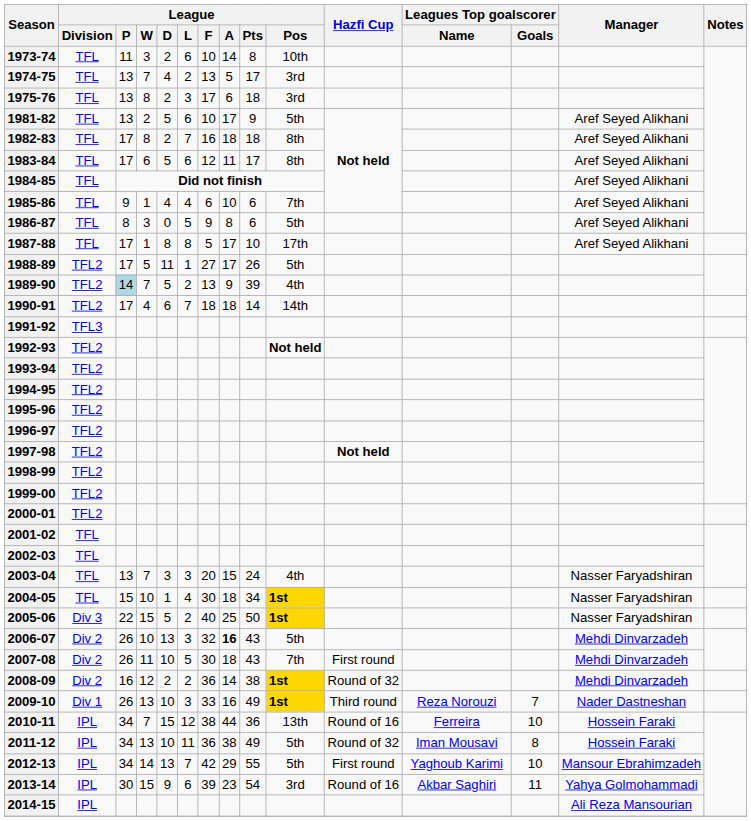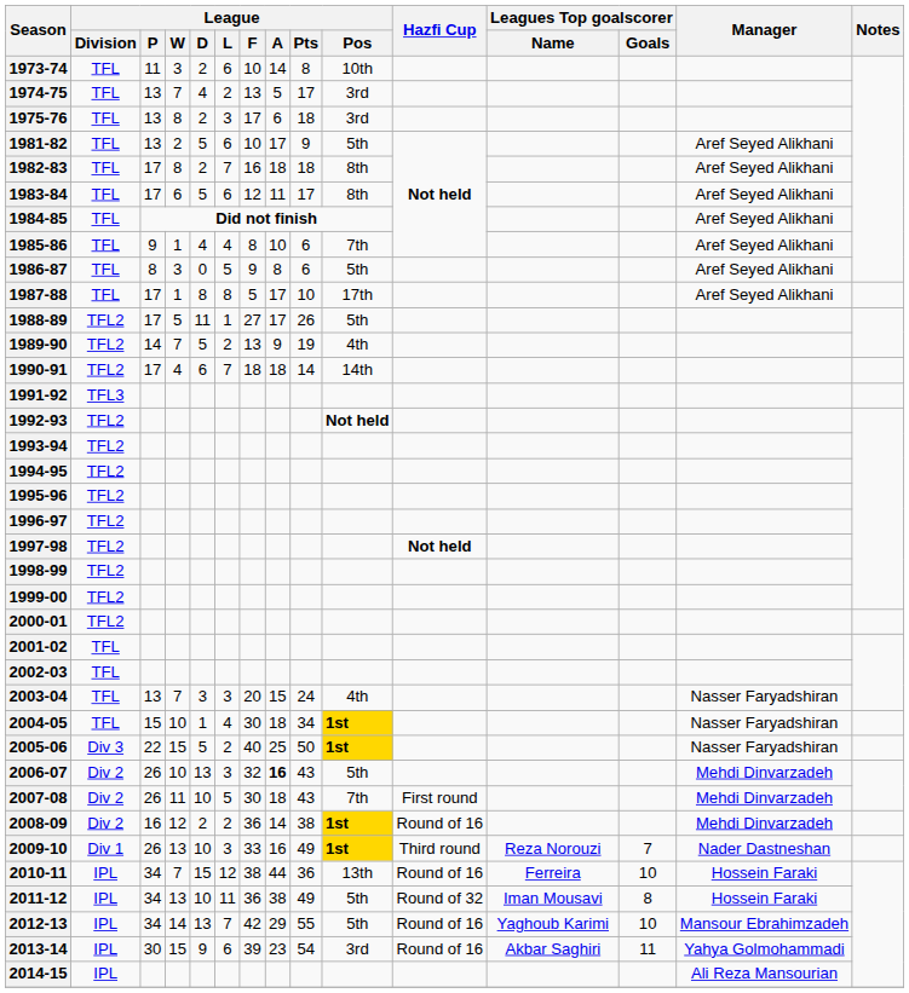 <table class="wikitable" style="text-align: center">
 <tr>
 <th rowspan=2>Season</th>
 <th colspan=9>League</th>
 <th rowspan=2><a href='#'>Hazfi Cup</a></th>
 <th colspan=2>Leagues Top goalscorer</th>
 <th rowspan=2>Manager</th>
 <th rowspan=2>Notes</th>
 </tr>
 <tr>
 <th>Division</th>
 <th>P</th>
 <th>W</th>
 <th>D</th>
 <th>L</th>
 <th>F</th>
 <th>A</th>
 <th>Pts</th>
 <th>Pos</th>
 <th>Name</th>
 <th>Goals</th>
 </tr>
 <tr>
 <th>1973-74</th>
 <td><a href='#'>TFL</a></td>
 <td>11</td>
 <td>3</td>
 <td>2</td>
 <td>6</td>
 <td>10</td>
 <td>14</td>
 <td>8</td>
 <td>10th</td>
 <td></td>
 <td align=left></td>
 <td></td>
 <td></td>
 <td rowspan="9"></td>
 </tr>
 <tr>
 <th>1974-75</th>
 <td><a href='#'>TFL</a></td>
 <td>13</td>
 <td>7</td>
 <td>4</td>
 <td>2</td>
 <td>13</td>
 <td>5</td>
 <td>17</td>
 <td>3rd</td>
 <td></td>
 <td align=left></td>
 <td></td>
 <td></td>
 </tr>
 <tr>
 <th>1975-76</th>
 <td><a href='#'>TFL</a></td>
 <td>13</td>
 <td>8</td>
 <td>2</td>
 <td>3</td>
 <td>17</td>
 <td>6</td>
 <td>18</td>
 <td>3rd</td>
 <td></td>
 <td align=left></td>
 <td></td>
 <td></td>
 </tr>
 <tr>
 <th>1981-82</th>
 <td><a href='#'>TFL</a></td>
 <td>13</td>
 <td>2</td>
 <td>5</td>
 <td>6</td>
 <td>10</td>
 <td>17</td>
 <td>9</td>
 <td>5th</td>
 <td rowspan="5"><strong>Not held</strong></td>
 <td align=left></td>
 <td></td>
 <td>Aref Seyed Alikhani</td>
 </tr>
 <tr>
 <th>1982-83</th>
 <td><a href='#'>TFL</a></td>
 <td>17</td>
 <td>8</td>
 <td>2</td>
 <td>7</td>
 <td>16</td>
 <td>18</td>
 <td>18</td>
 <td>8th</td>
 <td align=left></td>
 <td></td>
 <td>Aref Seyed Alikhani</td>
 </tr>
 <tr>
 <th>1983-84</th>
 <td><a href='#'>TFL</a></td>
 <td>17</td>
 <td>6</td>
 <td>5</td>
 <td>6</td>
 <td>12</td>
 <td>11</td>
 <td>17</td>
 <td>8th</td>
 <td align=left></td>
 <td></td>
 <td>Aref Seyed Alikhani</td>
 </tr>
 <tr>
 <th>1984-85</th>
 <td><a href='#'>TFL</a></td>
 <td colspan=8><strong>Did not finish</strong></td>
 <td align=left></td>
 <td></td>
 <td>Aref Seyed Alikhani</td>
 </tr>
 <tr>
 <th>1985-86</th>
 <td><a href='#'>TFL</a></td>
 <td>9</td>
 <td>1</td>
 <td>4</td>
 <td>4</td>
-<td>6</td>
+<td>8</td>
 <td>10</td>
 <td>6</td>
 <td>7th</td>
 <td></td>
 <td align=left></td>
 <td>Aref Seyed Alikhani</td>
 </tr>
 <tr>
 <th>1986-87</th>
 <td><a href='#'>TFL</a></td>
 <td>8</td>
 <td>3</td>
 <td>0</td>
 <td>5</td>
 <td>9</td>
 <td>8</td>
 <td>6</td>
 <td>5th</td>
 <td></td>
 <td></td>
 <td></td>
 <td>Aref Seyed Alikhani</td>
 </tr>
 <tr>
 <th>1987-88</th>
 <td><a href='#'>TFL</a></td>
 <td>17</td>
 <td>1</td>
 <td>8</td>
 <td>8</td>
 <td>5</td>
 <td>17</td>
 <td>10</td>
 <td>17th</td>
 <td></td>
 <td></td>
 <td align=left></td>
 <td>Aref Seyed Alikhani</td>
 <td></td>
 </tr>
 <tr>
 <th>1988-89</th>
 <td><a href='#'>TFL2</a></td>
 <td>17</td>
 <td>5</td>
 <td>11</td>
 <td>1</td>
 <td>27</td>
 <td>17</td>
 <td>26</td>
 <td>5th</td>
 <td></td>
 <td></td>
 <td></td>
 <td align=left></td>
 <td rowspan="2"></td>
 </tr>
 <tr>
 <th>1989-90</th>
 <td><a href='#'>TFL2</a></td>
-<td style="background: lightblue;">14</td>
+<td>14</td>
 <td>7</td>
 <td>5</td>
 <td>2</td>
 <td>13</td>
 <td>9</td>
-<td>39</td>
+<td>19</td>
 <td>4th</td>
 <td></td>
 <td></td>
 <td></td>
 <td></td>
 </tr>
 <tr>
 <th>1990-91</th>
 <td><a href='#'>TFL2</a></td>
 <td>17</td>
 <td>4</td>
 <td>6</td>
 <td>7</td>
 <td>18</td>
 <td>18</td>
 <td>14</td>
 <td>14th</td>
 <td></td>
 <td></td>
 <td></td>
 <td></td>
 <td></td>
 </tr>
 <tr>
 <th>1991-92</th>
 <td><a href='#'>TFL3</a></td>
 <td></td>
 <td></td>
 <td></td>
 <td></td>
 <td></td>
 <td></td>
 <td></td>
 <td></td>
 <td></td>
 <td></td>
 <td align=left></td>
 <td></td>
 <td></td>
 </tr>
 <tr>
 <th>1992-93</th>
 <td><a href='#'>TFL2</a></td>
 <td></td>
 <td></td>
 <td></td>
 <td></td>
 <td></td>
 <td></td>
 <td></td>
 <td><strong>Not held</strong></td>
 <td></td>
 <td></td>
 <td></td>
 <td></td>
 <td rowspan="8"></td>
 </tr>
 <tr>
 <th>1993-94</th>
 <td><a href='#'>TFL2</a></td>
 <td></td>
 <td></td>
 <td></td>
 <td></td>
 <td></td>
 <td></td>
 <td></td>
 <td align=left></td>
 <td></td>
 <td align=left></td>
 <td></td>
 <td></td>
 </tr>
 <tr>
 <th>1994-95</th>
 <td><a href='#'>TFL2</a></td>
 <td></td>
 <td></td>
 <td></td>
 <td></td>
 <td></td>
 <td></td>
 <td></td>
 <td></td>
 <td align=left></td>
 <td></td>
 <td align=left></td>
 <td></td>
 </tr>
 <tr>
 <th>1995-96</th>
 <td><a href='#'>TFL2</a></td>
 <td></td>
 <td></td>
 <td></td>
 <td></td>
 <td></td>
 <td></td>
 <td></td>
 <td></td>
 <td align=left></td>
 <td></td>
 <td align=left></td>
 <td></td>
 </tr>
 <tr>
 <th>1996-97</th>
 <td><a href='#'>TFL2</a></td>
 <td></td>
 <td></td>
 <td></td>
 <td></td>
 <td></td>
 <td></td>
 <td></td>
 <td></td>
 <td align=left></td>
 <td></td>
 <td align=left></td>
 <td></td>
 </tr>
 <tr>
 <th>1997-98</th>
 <td><a href='#'>TFL2</a></td>
 <td></td>
 <td></td>
 <td></td>
 <td></td>
 <td></td>
 <td></td>
 <td></td>
 <td></td>
 <td><strong>Not held</strong></td>
 <td align=left></td>
 <td align=left></td>
 <td></td>
 </tr>
 <tr>
 <th>1998-99</th>
 <td><a href='#'>TFL2</a></td>
 <td></td>
 <td></td>
 <td></td>
 <td></td>
 <td></td>
 <td></td>
 <td></td>
 <td></td>
 <td></td>
 <td align=left></td>
 <td align=left></td>
 <td align=left></td>
 </tr>
 <tr>
 <th>1999-00</th>
 <td><a href='#'>TFL2</a></td>
 <td></td>
 <td></td>
 <td></td>
 <td></td>
 <td></td>
 <td></td>
 <td></td>
 <td></td>
 <td></td>
 <td align=left></td>
 <td align=left></td>
 <td align=left></td>
 </tr>
 <tr>
 <th>2000-01</th>
 <td><a href='#'>TFL2</a></td>
 <td></td>
 <td></td>
 <td></td>
 <td></td>
 <td></td>
 <td></td>
 <td></td>
 <td></td>
 <td></td>
 <td align=left></td>
 <td align=left></td>
 <td align=left></td>
 <td></td>
 </tr>
 <tr>
 <th>2001-02</th>
 <td><a href='#'>TFL</a></td>
 <td></td>
 <td></td>
 <td></td>
 <td></td>
 <td></td>
 <td></td>
 <td></td>
 <td></td>
 <td></td>
 <td></td>
 <td align=left></td>
 <td align=left></td>
 <td rowspan="3"></td>
 </tr>
 <tr>
 <th>2002-03</th>
 <td><a href='#'>TFL</a></td>
 <td></td>
 <td></td>
 <td></td>
 <td></td>
 <td></td>
 <td></td>
 <td></td>
 <td></td>
 <td></td>
 <td align=left></td>
 <td align=left></td>
 </tr>
 <tr>
 <th>2003-04</th>
 <td><a href='#'>TFL</a></td>
 <td>13</td>
 <td>7</td>
 <td>3</td>
 <td>3</td>
 <td>20</td>
 <td>15</td>
 <td>24</td>
 <td>4th</td>
 <td></td>
 <td align=left></td>
 <td align=left></td>
 <td>Nasser Faryadshiran</td>
 </tr>
 <tr>
 <th>2004-05</th>
 <td><a href='#'>TFL</a></td>
 <td>15</td>
 <td>10</td>
 <td>1</td>
 <td>4</td>
 <td>30</td>
 <td>18</td>
 <td>34</td>
 <td align=left bgcolor=gold><strong>1st</strong></td>
 <td></td>
 <td align=left></td>
 <td align=left></td>
 <td>Nasser Faryadshiran</td>
 <td></td>
 </tr>
 <tr>
 <th>2005-06</th>
 <td><a href='#'>Div 3</a></td>
 <td>22</td>
 <td>15</td>
 <td>5</td>
 <td>2</td>
 <td>40</td>
 <td>25</td>
 <td>50</td>
 <td align=left bgcolor=gold><strong>1st</strong></td>
 <td></td>
 <td align=left></td>
 <td align=left></td>
 <td>Nasser Faryadshiran</td>
 <td></td>
 </tr>
 <tr>
 <th>2006-07</th>
 <td><a href='#'>Div 2</a></td>
 <td>26</td>
 <td>10</td>
 <td>13</td>
 <td>3</td>
 <td>32</td>
 <td><strong>16</strong></td>
 <td>43</td>
 <td>5th</td>
 <td align=left></td>
 <td align=left></td>
 <td align=left></td>
 <td><a href='#'>Mehdi Dinvarzadeh</a></td>
 <td rowspan="2"></td>
 </tr>
 <tr>
 <th>2007-08</th>
 <td><a href='#'>Div 2</a></td>
 <td>26</td>
 <td>11</td>
 <td>10</td>
 <td>5</td>
 <td>30</td>
 <td>18</td>
 <td>43</td>
 <td>7th</td>
 <td>First round</td>
 <td align=left></td>
 <td align=left></td>
 <td><a href='#'>Mehdi Dinvarzadeh</a></td>
 </tr>
 <tr>
 <th>2008-09</th>
 <td><a href='#'>Div 2</a></td>
 <td>16</td>
 <td>12</td>
 <td>2</td>
 <td>2</td>
 <td>36</td>
 <td>14</td>
 <td>38</td>
 <td align=left bgcolor=gold><strong>1st</strong></td>
-<td>Round of 32</td>
+<td>Round of 16</td>
 <td align=left></td>
 <td></td>
 <td><a href='#'>Mehdi Dinvarzadeh</a></td>
 <td></td>
 </tr>
 <tr>
 <th>2009-10</th>
 <td><a href='#'>Div 1</a></td>
 <td>26</td>
 <td>13</td>
 <td>10</td>
 <td>3</td>
 <td>33</td>
 <td>16</td>
 <td>49</td>
 <td align=left bgcolor=gold><strong>1st</strong></td>
 <td>Third round</td>
 <td><a href='#'>Reza Norouzi</a></td>
 <td>7</td>
 <td><a href='#'>Nader Dastneshan</a></td>
 <td></td>
 </tr>
 <tr>
 <th>2010-11</th>
 <td><a href='#'>IPL</a></td>
 <td>34</td>
 <td>7</td>
 <td>15</td>
 <td>12</td>
 <td>38</td>
 <td>44</td>
 <td>36</td>
 <td>13th</td>
 <td>Round of 16</td>
 <td><a href='#'>Ferreira</a></td>
 <td>10</td>
 <td><a href='#'>Hossein Faraki</a></td>
 <td rowspan="5"></td>
 </tr>
 <tr>
 <th>2011-12</th>
 <td><a href='#'>IPL</a></td>
 <td>34</td>
 <td>13</td>
 <td>10</td>
 <td>11</td>
 <td>36</td>
 <td>38</td>
 <td>49</td>
 <td>5th</td>
 <td>Round of 32</td>
 <td><a href='#'>Iman Mousavi</a></td>
 <td>8</td>
 <td><a href='#'>Hossein Faraki</a></td>
 </tr>
 <tr>
 <th>2012-13</th>
 <td><a href='#'>IPL</a></td>
 <td>34</td>
 <td>14</td>
 <td>13</td>
 <td>7</td>
 <td>42</td>
 <td>29</td>
 <td>55</td>
 <td>5th</td>
-<td>First round</td>
+<td>Round of 16</td>
 <td><a href='#'>Yaghoub Karimi</a></td>
 <td>10</td>
 <td><a href='#'>Mansour Ebrahimzadeh</a></td>
 </tr>
 <tr>
 <th>2013-14</th>
 <td><a href='#'>IPL</a></td>
 <td>30</td>
 <td>15</td>
 <td>9</td>
 <td>6</td>
 <td>39</td>
 <td>23</td>
 <td>54</td>
 <td>3rd</td>
 <td>Round of 16</td>
 <td><a href='#'>Akbar Saghiri</a></td>
 <td>11</td>
 <td><a href='#'>Yahya Golmohammadi</a></td>
 </tr>
 <tr>
 <th>2014-15</th>
 <td><a href='#'>IPL</a></td>
 <td></td>
 <td></td>
 <td></td>
 <td></td>
 <td></td>
 <td></td>
 <td></td>
 <td></td>
 <td></td>
 <td></td>
 <td></td>
 <td><a href='#'>Ali Reza Mansourian</a></td>
 </tr>
 <tr>
 </tr>
 </table>
